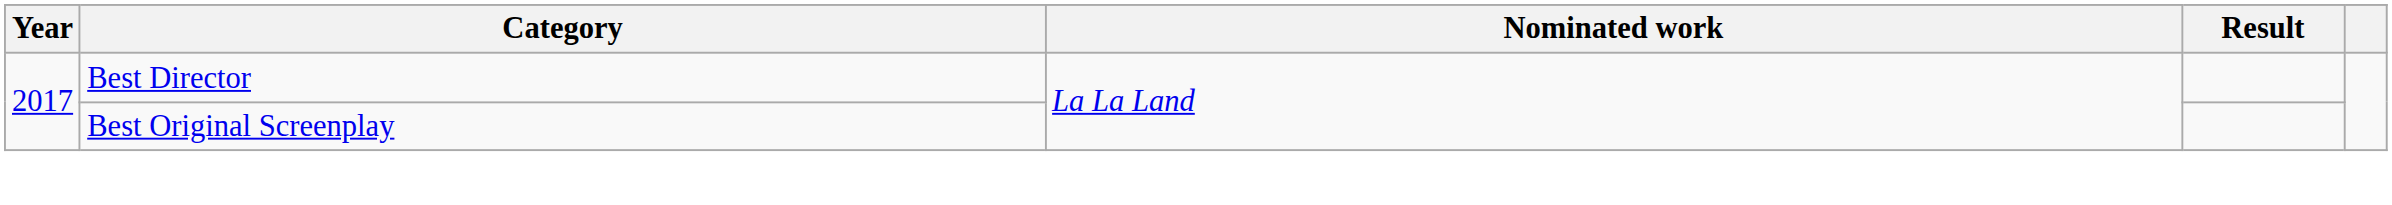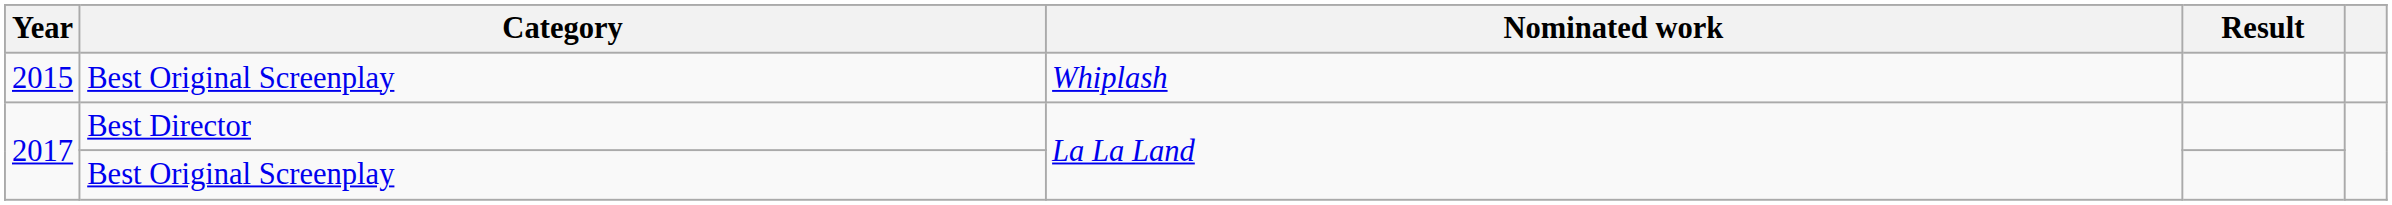 <table class=wikitable>
 <tr>
 <th scope="col" style="width:1em;">Year</th>
 <th scope="col" style="width:33em;">Category</th>
 <th scope="col" style="width:39em;">Nominated work</th>
 <th scope="col" style="width:5em;">Result</th>
 <th scope="col" style="width:1em;"></th>
+</tr>
+<tr>
+<td><a href='#'>2015</a></td>
+<td><a href='#'>Best Original Screenplay</a></td>
+<td><em><a href='#'>Whiplash</a></em></td>
+<td></td>
+<td></td>
 </tr>
 <tr>
 <td rowspan="2"><a href='#'>2017</a></td>
 <td><a href='#'>Best Director</a></td>
 <td rowspan="2"><em><a href='#'>La La Land</a></em></td>
 <td></td>
 <td rowspan="2"></td>
 </tr>
 <tr>
 <td><a href='#'>Best Original Screenplay</a></td>
 <td></td>
 </tr>
 </table>
